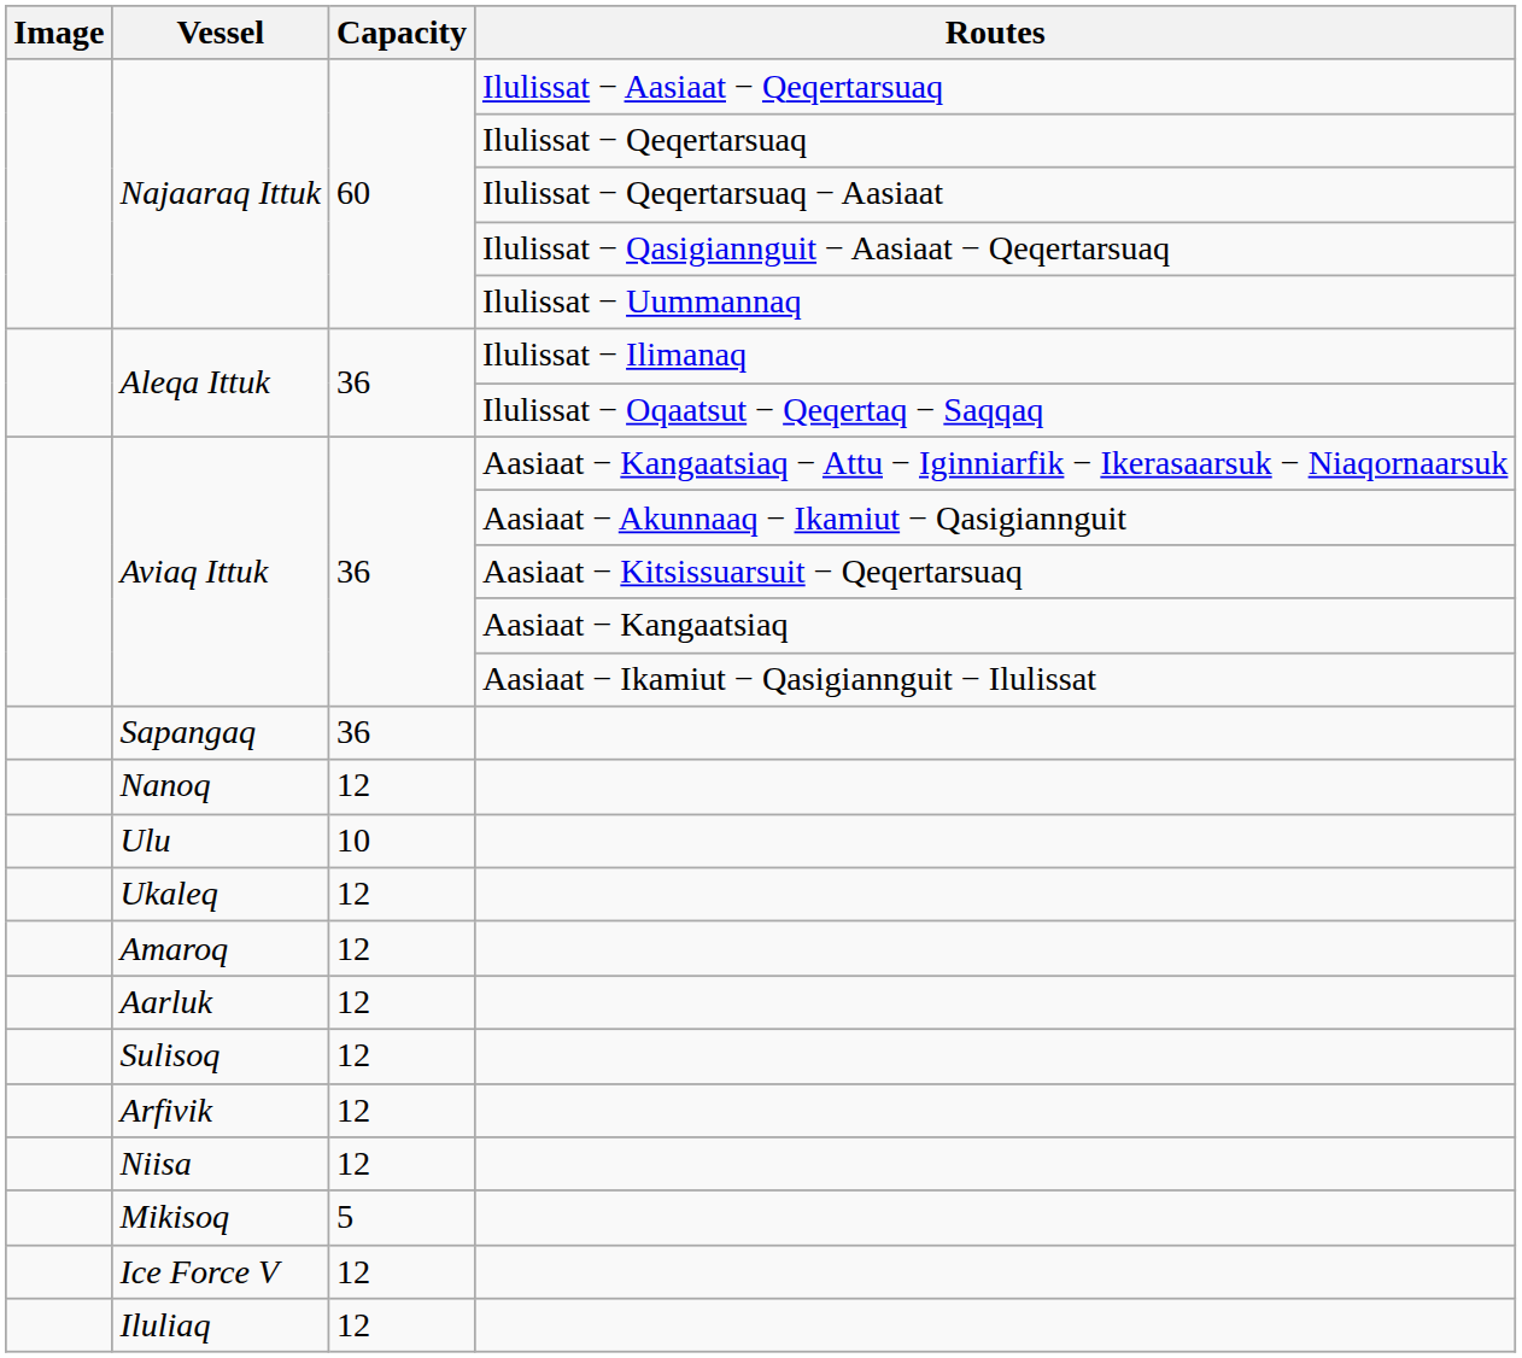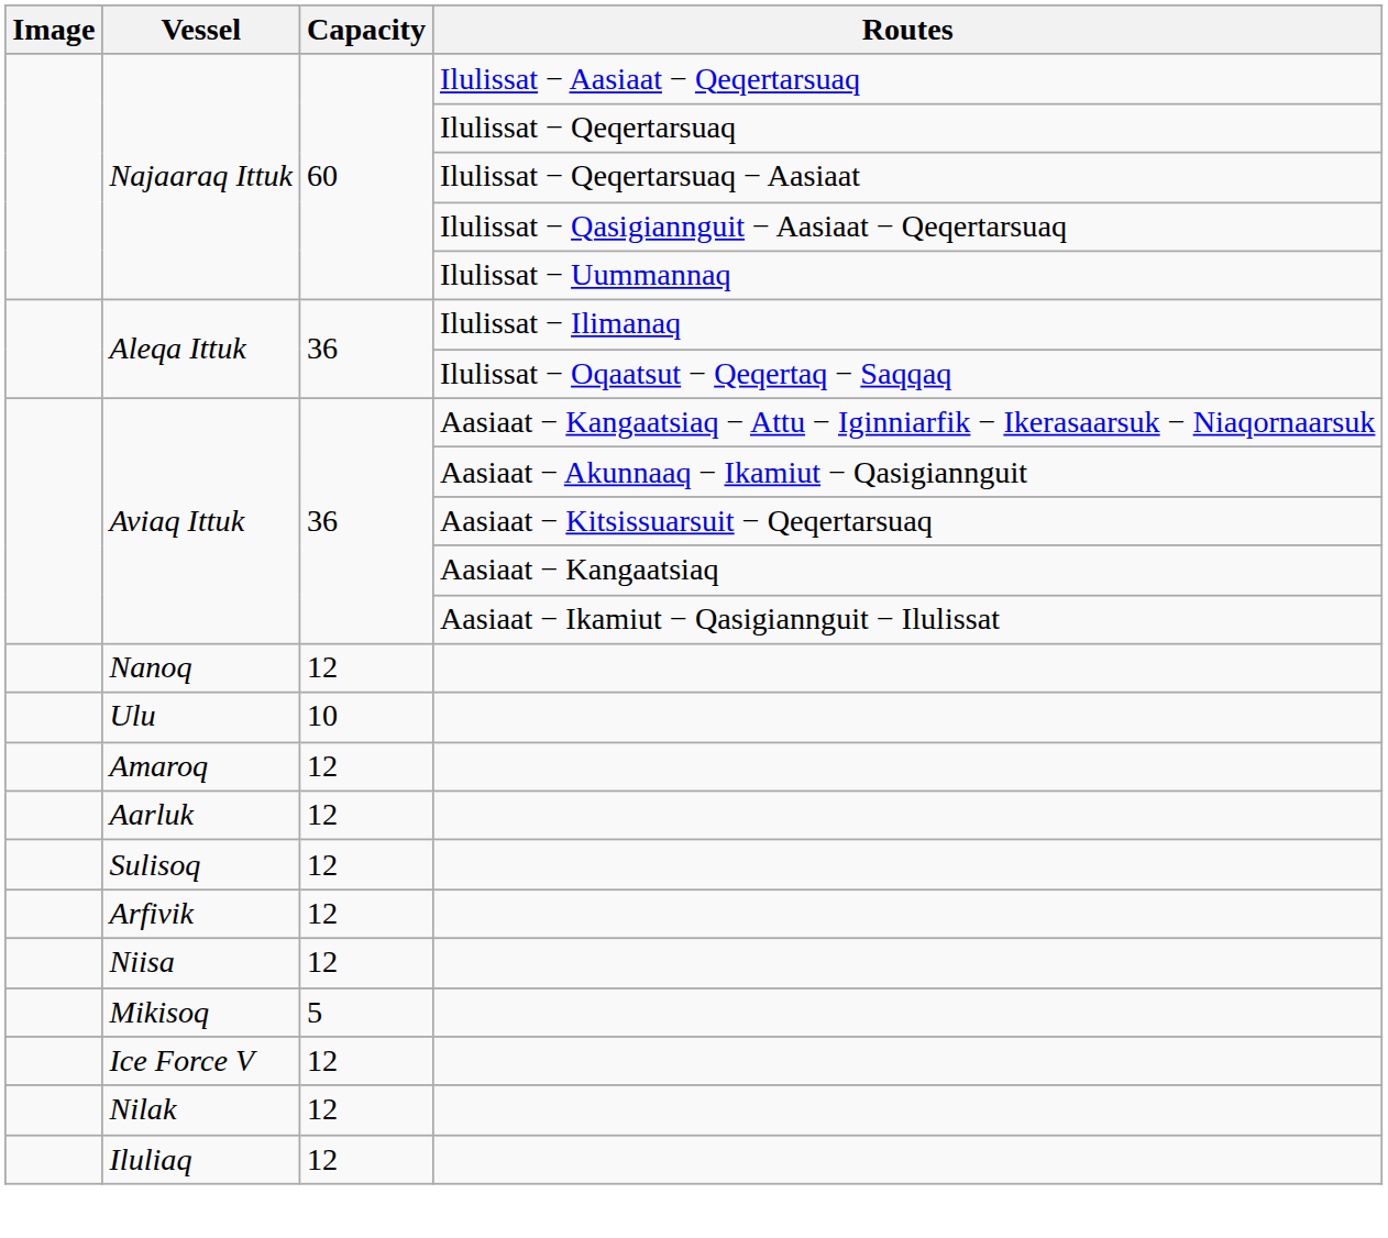 <table class="wikitable">
 <tr>
 <th width="10">Image</th>
 <th>Vessel</th>
 <th>Capacity</th>
 <th>Routes</th>
 </tr>
 <tr>
 <td rowspan="5"></td>
 <td rowspan="5"><em>Najaaraq Ittuk</em></td>
 <td rowspan="5">60</td>
 <td><a href='#'>Ilulissat</a> − <a href='#'>Aasiaat</a> − <a href='#'>Qeqertarsuaq</a></td>
 </tr>
 <tr>
 <td>Ilulissat − Qeqertarsuaq</td>
 </tr>
 <tr>
 <td>Ilulissat − Qeqertarsuaq − Aasiaat</td>
 </tr>
 <tr>
 <td>Ilulissat − <a href='#'>Qasigiannguit</a> − Aasiaat − Qeqertarsuaq</td>
 </tr>
 <tr>
 <td>Ilulissat − <a href='#'>Uummannaq</a></td>
 </tr>
 <tr>
 <td rowspan="2"></td>
 <td rowspan="2"><em>Aleqa Ittuk</em></td>
 <td rowspan="2">36</td>
 <td>Ilulissat − <a href='#'>Ilimanaq</a></td>
 </tr>
 <tr>
 <td>Ilulissat − <a href='#'>Oqaatsut</a> − <a href='#'>Qeqertaq</a> − <a href='#'>Saqqaq</a></td>
 </tr>
 <tr>
 <td rowspan="5"></td>
 <td rowspan="5"><em>Aviaq Ittuk</em></td>
 <td rowspan="5">36</td>
 <td>Aasiaat − <a href='#'>Kangaatsiaq</a> − <a href='#'>Attu</a> − <a href='#'>Iginniarfik</a> − <a href='#'>Ikerasaarsuk</a> − <a href='#'>Niaqornaarsuk</a></td>
 </tr>
 <tr>
 <td>Aasiaat − <a href='#'>Akunnaaq</a> − <a href='#'>Ikamiut</a> − Qasigiannguit</td>
 </tr>
 <tr>
 <td>Aasiaat − <a href='#'>Kitsissuarsuit</a> − Qeqertarsuaq</td>
 </tr>
 <tr>
 <td>Aasiaat − Kangaatsiaq</td>
 </tr>
 <tr>
 <td>Aasiaat − Ikamiut − Qasigiannguit − Ilulissat</td>
 </tr>
 <tr>
 <td></td>
-<td><em>Sapangaq</em></td>
-<td>36</td>
-<td></td>
-</tr>
-<tr>
-<td></td>
 <td><em>Nanoq</em></td>
 <td>12</td>
 <td></td>
 </tr>
 <tr>
 <td></td>
 <td><em>Ulu</em></td>
 <td>10</td>
-<td></td>
-</tr>
-<tr>
-<td></td>
-<td><em>Ukaleq</em></td>
-<td>12</td>
 <td></td>
 </tr>
 <tr>
 <td></td>
 <td><em>Amaroq</em></td>
 <td>12</td>
 <td></td>
 </tr>
 <tr>
 <td></td>
 <td><em>Aarluk</em></td>
 <td>12</td>
 <td></td>
 </tr>
 <tr>
 <td></td>
 <td><em>Sulisoq</em></td>
 <td>12</td>
 <td></td>
 </tr>
 <tr>
 <td></td>
 <td><em>Arfivik</em></td>
 <td>12</td>
 <td></td>
 </tr>
 <tr>
 <td></td>
 <td><em>Niisa</em></td>
 <td>12</td>
 <td></td>
 </tr>
 <tr>
 <td></td>
 <td><em>Mikisoq</em></td>
 <td>5</td>
 <td></td>
 </tr>
 <tr>
 <td></td>
 <td><em>Ice Force V</em></td>
 <td>12</td>
 <td></td>
 </tr>
 <tr>
 <td></td>
+<td><em>Nilak</em></td>
+<td>12</td>
+<td></td>
+</tr>
+<tr>
+<td></td>
 <td><em>Iluliaq</em></td>
 <td>12</td>
 <td></td>
 </tr>
 </table>
